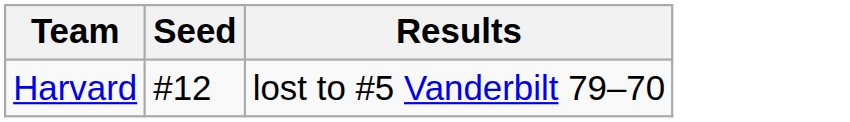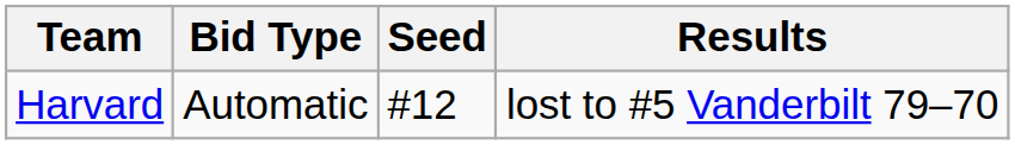 <table class="wikitable">
 <tr>
 <th align="center">Team</th>
+<th align="center">Bid Type</th>
 <th align="center">Seed</th>
 <th align="center">Results</th>
 </tr>
 <tr>
 <td><a href='#'>Harvard</a></td>
+<td>Automatic</td>
 <td>#12</td>
 <td>lost to #5 <a href='#'>Vanderbilt</a> 79–70</td>
 </tr>
 </table>
